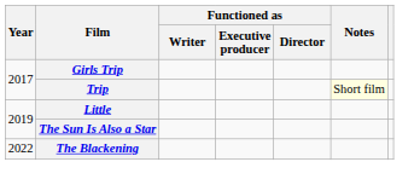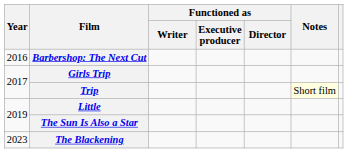 <table class="wikitable plainrowheaders sortable">
 <tr>
 <th rowspan="2">Year</th>
 <th rowspan="2">Film</th>
 <th colspan="3">Functioned as</th>
 <th rowspan="2"; class="unsortable">Notes</th>
 <th rowspan="2"; class="unsortable"></th>
 </tr>
 <tr>
 <th style="width:65px;">Writer</th>
 <th style="width:65px;">Executive producer</th>
 <th style="width:65px;">Director</th>
+</tr>
+<tr>
+<td>2016</td>
+<th scope="row"><em><a href='#'>Barbershop: The Next Cut</a></em></th>
+<td></td>
+<td></td>
+<td></td>
+<td></td>
+<td align="center"></td>
 </tr>
 <tr>
 <td rowspan="2">2017</td>
 <th scope="row"><em><a href='#'>Girls Trip</a></em></th>
 <td></td>
 <td></td>
 <td></td>
 <td></td>
 <td></td>
 </tr>
 <tr>
 <th scope="row"><em><a href='#'>Trip</a></em></th>
 <td></td>
 <td></td>
 <td></td>
 <td style="background: lightyellow;">Short film</td>
 <td align="center"></td>
 </tr>
 <tr>
 <td rowspan="2">2019</td>
 <th scope="row"><em><a href='#'>Little</a></em></th>
 <td></td>
 <td></td>
 <td></td>
 <td></td>
 <td align="center"></td>
 </tr>
 <tr>
 <th scope="row"><em><a href='#'>The Sun Is Also a Star</a></em></th>
 <td></td>
 <td></td>
 <td></td>
 <td></td>
 <td align="center"></td>
 </tr>
 <tr>
-<td>2022</td>
+<td>2023</td>
 <th scope="row"><em><a href='#'>The Blackening</a></em></th>
 <td></td>
 <td></td>
 <td></td>
 <td></td>
 <td align="center"></td>
 </tr>
 </table>
